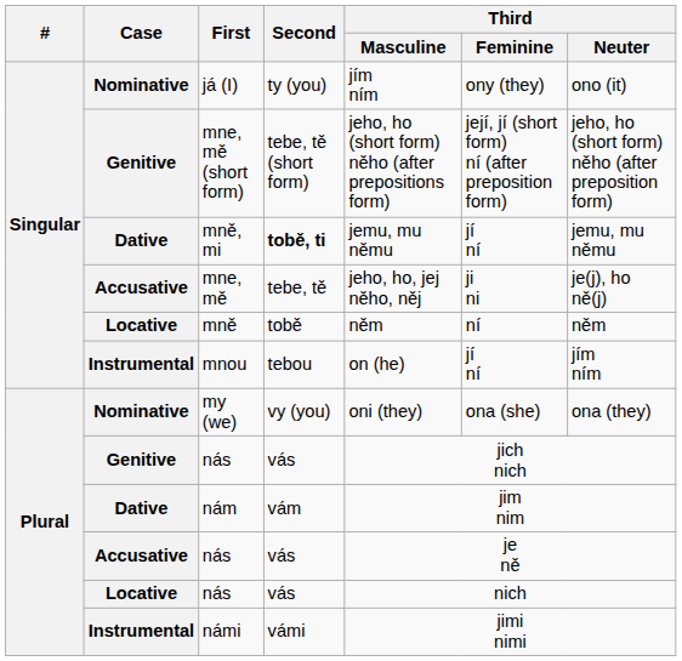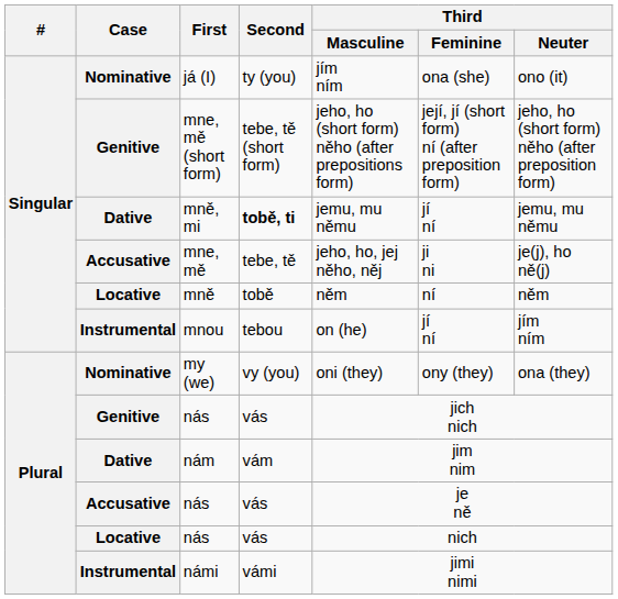 <table class=wikitable>
 <tr>
 <th rowspan="2">#</th>
 <th rowspan="2">Case</th>
 <th rowspan="2">First</th>
 <th rowspan="2">Second</th>
 <th colspan="3">Third</th>
 </tr>
 <tr>
 <th>Masculine</th>
 <th>Feminine</th>
 <th>Neuter</th>
 </tr>
 <tr>
 <th rowspan="6">Singular</th>
 <th>Nominative</th>
 <td>já (I)</td>
 <td>ty (you)</td>
 <td>jím<br>ním</td>
-<td>ony (they)</td>
+<td>ona (she)</td>
 <td>ono (it)</td>
 </tr>
 <tr>
 <th>Genitive</th>
 <td>mne, mě (short form)</td>
 <td>tebe, tě (short form)</td>
 <td>jeho, ho (short form)<br>něho (after prepositions form)</td>
 <td>její, jí (short form)<br>ní (after preposition form)</td>
 <td>jeho, ho (short form)<br>něho (after preposition form)</td>
 </tr>
 <tr>
 <th>Dative</th>
 <td>mně, mi</td>
 <td><strong>tobě, ti</strong></td>
 <td>jemu, mu<br>němu</td>
 <td>jí<br>ní</td>
 <td>jemu, mu<br>němu</td>
 </tr>
 <tr>
 <th>Accusative</th>
 <td>mne, mě</td>
 <td>tebe, tě</td>
 <td>jeho, ho, jej<br>něho, něj</td>
 <td>ji<br>ni</td>
 <td>je(j), ho<br>ně(j)</td>
 </tr>
 <tr>
 <th>Locative</th>
 <td>mně</td>
 <td>tobě</td>
 <td>něm</td>
 <td>ní</td>
 <td>něm</td>
 </tr>
 <tr>
 <th>Instrumental</th>
 <td>mnou</td>
 <td>tebou</td>
 <td>on (he)</td>
 <td>jí<br>ní</td>
 <td>jím<br>ním</td>
 </tr>
 <tr>
 <th rowspan="6">Plural</th>
 <th>Nominative</th>
 <td>my (we)</td>
 <td>vy (you)</td>
 <td>oni (they)</td>
-<td>ona (she)</td>
+<td>ony (they)</td>
 <td>ona (they)</td>
 </tr>
 <tr>
 <th>Genitive</th>
 <td>nás</td>
 <td>vás</td>
 <td colspan=3 align=center>jich<br>nich</td>
 </tr>
 <tr>
 <th>Dative</th>
 <td>nám</td>
 <td>vám</td>
 <td colspan=3 align=center>jim<br>nim</td>
 </tr>
 <tr>
 <th>Accusative</th>
 <td>nás</td>
 <td>vás</td>
 <td colspan=3 align=center>je<br>ně</td>
 </tr>
 <tr>
 <th>Locative</th>
 <td>nás</td>
 <td>vás</td>
 <td colspan=3 align=center>nich</td>
 </tr>
 <tr>
 <th>Instrumental</th>
 <td>námi</td>
 <td>vámi</td>
 <td colspan=3 align=center>jimi<br>nimi</td>
 </tr>
 </table>
